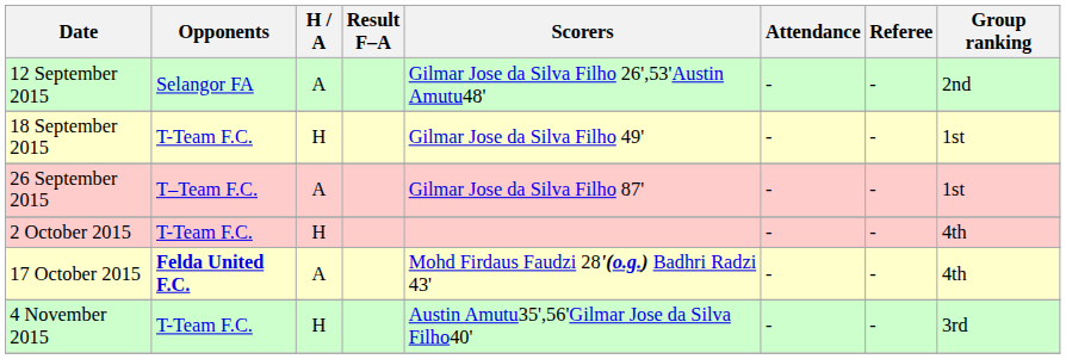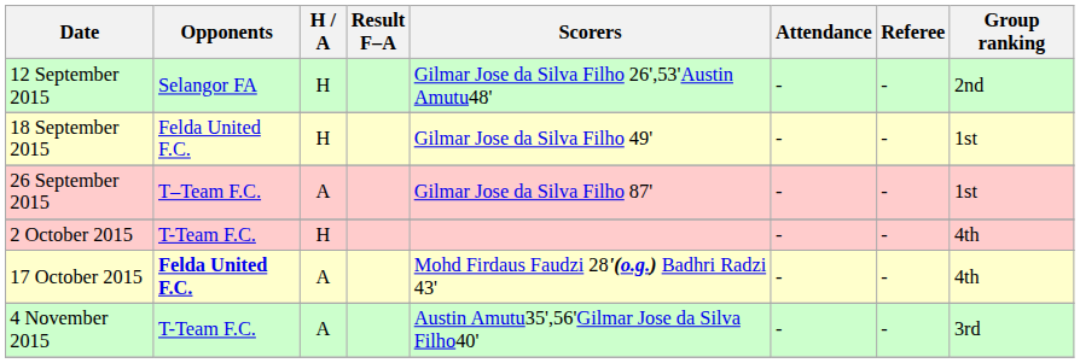 <table class="wikitable" style="text-align:center">
 <tr>
 <th>Date</th>
 <th>Opponents</th>
 <th>H / A</th>
 <th>Result<br>F–A</th>
 <th>Scorers</th>
 <th>Attendance</th>
 <th>Referee</th>
 <th>Group ranking</th>
 </tr>
 <tr bgcolor="#ccffcc">
 <td align="left">12 September 2015</td>
 <td align="left">  <a href='#'>Selangor FA</a></td>
-<td>A</td>
+<td>H</td>
 <td></td>
 <td align="left"><a href='#'>Gilmar Jose da Silva Filho</a> 26',53'<a href='#'>Austin Amutu</a>48'</td>
 <td align="left">-</td>
 <td align="left">-</td>
 <td align=left> 2nd</td>
 </tr>
 <tr>
 </tr>
 <tr bgcolor="#ffffcc">
 <td align="left">18 September 2015</td>
-<td align="left"> <a href='#'>T-Team F.C.</a></td>
+<td align="left"> <a href='#'>Felda United F.C.</a></td>
 <td>H</td>
 <td></td>
 <td align="left"><a href='#'>Gilmar Jose da Silva Filho</a> 49'</td>
 <td align="left">-</td>
 <td align="left">-</td>
 <td align=left> 1st</td>
 </tr>
 <tr>
 </tr>
 <tr bgcolor="#ffcccc">
 <td align="left">26 September 2015</td>
 <td align="left">  <a href='#'>T–Team F.C.</a></td>
 <td>A</td>
 <td></td>
 <td align="left"><a href='#'>Gilmar Jose da Silva Filho</a> 87'</td>
 <td align="left">-</td>
 <td align="left">-</td>
 <td align=left> 1st</td>
 </tr>
 <tr>
 </tr>
 <tr bgcolor="#ffcccc">
 <td align="left">2 October 2015</td>
 <td align="left"> <a href='#'>T-Team F.C.</a></td>
 <td>H</td>
 <td></td>
 <td></td>
 <td align="left">-</td>
 <td align="left">-</td>
 <td align=left> 4th</td>
 </tr>
 <tr>
 </tr>
 <tr bgcolor="#ffffcc">
 <td align="left">17 October 2015</td>
 <td align="left"><strong> <a href='#'>Felda United F.C.</a></strong></td>
 <td>A</td>
 <td></td>
 <td align="left"><a href='#'>Mohd Firdaus Faudzi</a> 28<strong><em>'(<a href='#'>o.g.</a>)</em></strong> <a href='#'>Badhri Radzi</a> 43'</td>
 <td align="left">-</td>
 <td align="left">-</td>
 <td align=left> 4th</td>
 </tr>
 <tr>
 </tr>
 <tr bgcolor="#ccffcc">
 <td align="left">4 November 2015</td>
 <td align="left"> <a href='#'>T-Team F.C.</a></td>
-<td>H</td>
+<td>A</td>
 <td></td>
 <td align="left"><a href='#'>Austin Amutu</a>35',56'<a href='#'>Gilmar Jose da Silva Filho</a>40'</td>
 <td align="left">-</td>
 <td align="left">-</td>
 <td align=left> 3rd</td>
 </tr>
 <tr>
 </tr>
 </table>
